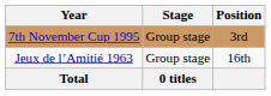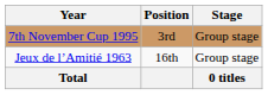 <table class="wikitable" style="text-align: center;">
 <tr>
 <th>Year</th>
+<th>Position</th>
 <th>Stage</th>
-<th>Position</th>
 </tr>
 <tr style="background:#c96;">
 <td> <a href='#'>7th November Cup 1995</a></td>
+<td>3rd</td>
 <td>Group stage</td>
-<td>3rd</td>
 </tr>
 <tr>
 <td> <a href='#'>Jeux de l’Amitié 1963</a></td>
+<td>16th</td>
 <td>Group stage</td>
-<td>16th</td>
 </tr>
 <tr>
 <th><strong>Total</strong></th>
+<th></th>
 <th>0 titles</th>
-<th></th>
 </tr>
 </table>
